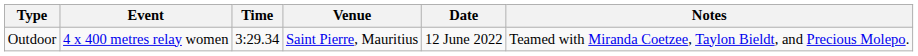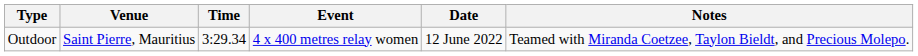 <table class="wikitable plainrowheaders">
 <tr>
 <th scope="col">Type</th>
+<th scope="col">Venue</th>
+<th scope="col">Time</th>
 <th scope="col">Event</th>
-<th scope="col">Time</th>
-<th scope="col">Venue</th>
 <th scope="col">Date</th>
 <th scope="col">Notes</th>
 </tr>
 <tr>
 <td style="text-align:center;">Outdoor</td>
+<td><a href='#'>Saint Pierre</a>, Mauritius</td>
+<td>3:29.34</td>
 <td><a href='#'>4 x 400 metres relay</a> women</td>
-<td>3:29.34</td>
-<td><a href='#'>Saint Pierre</a>, Mauritius</td>
 <td>12 June 2022</td>
 <td>Teamed with <a href='#'>Miranda Coetzee</a>, <a href='#'>Taylon Bieldt</a>, and <a href='#'>Precious Molepo</a>.</td>
 </tr>
 </table>
